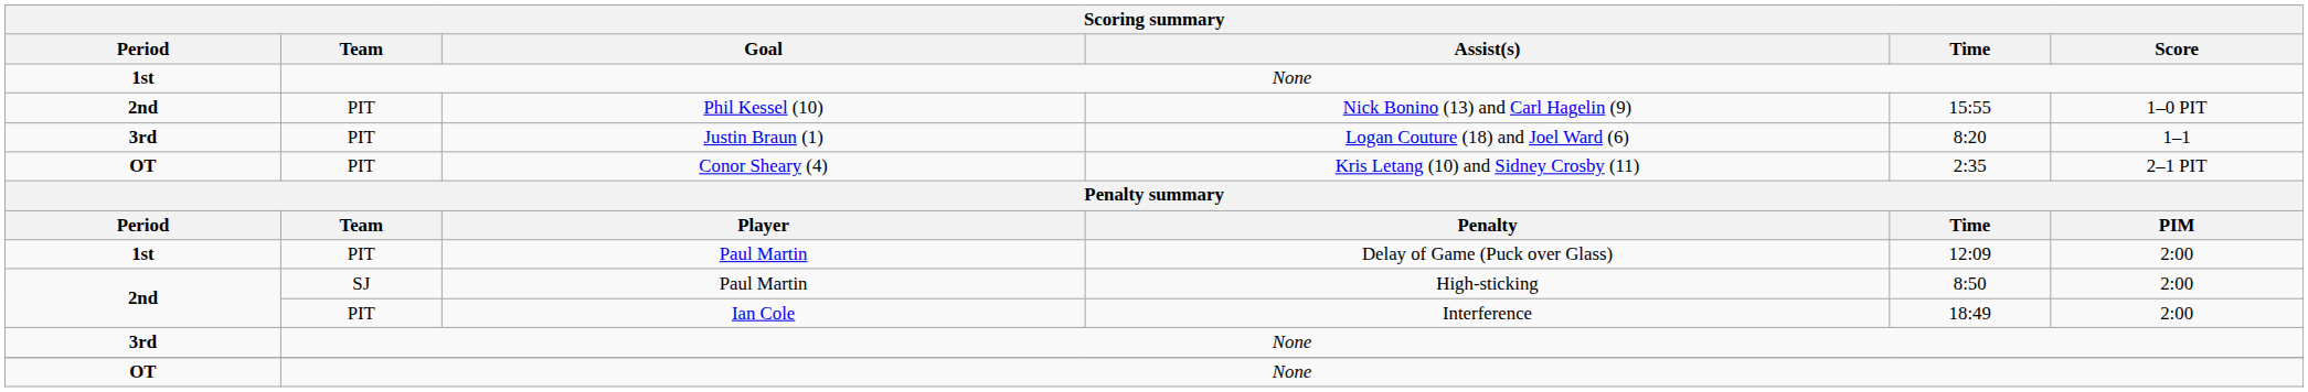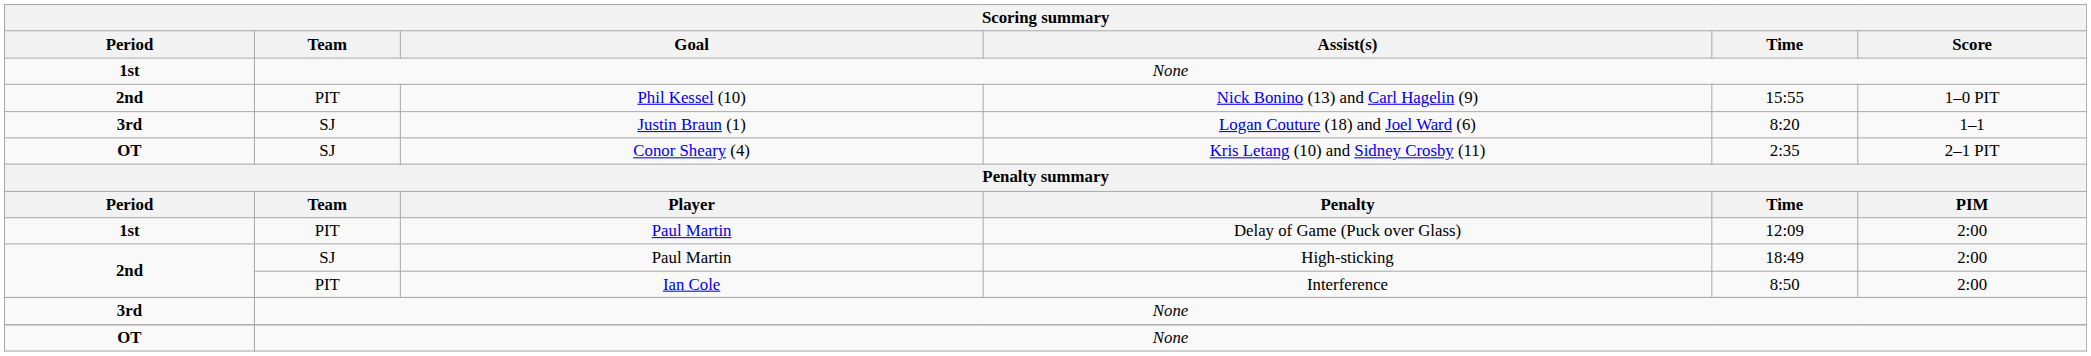 <table style="width:100%;" class="wikitable">
 <tr>
 <th colspan=6>Scoring summary</th>
 </tr>
 <tr>
 <th style="width:12%;">Period</th>
 <th style="width:7%;">Team</th>
 <th style="width:28%;">Goal</th>
 <th style="width:35%;">Assist(s)</th>
 <th style="width:7%;">Time</th>
 <th style="width:11%;">Score</th>
 </tr>
 <tr>
 <td style="text-align:center;"><strong>1st</strong></td>
 <td colspan="5" align=center><em>None</em></td>
 </tr>
 <tr>
 <td style="text-align:center;"><strong>2nd</strong></td>
 <td align=center>PIT</td>
 <td align=center><a href='#'>Phil Kessel</a> (10)</td>
 <td align=center><a href='#'>Nick Bonino</a> (13) and <a href='#'>Carl Hagelin</a> (9)</td>
 <td align=center>15:55</td>
 <td align=center>1–0 PIT</td>
 </tr>
 <tr>
 <td style="text-align:center;"><strong>3rd</strong></td>
-<td align=center>PIT</td>
+<td align=center>SJ</td>
 <td align=center><a href='#'>Justin Braun</a> (1)</td>
 <td align=center><a href='#'>Logan Couture</a> (18) and <a href='#'>Joel Ward</a> (6)</td>
 <td align=center>8:20</td>
 <td align=center>1–1</td>
 </tr>
 <tr>
 <td style="text-align:center;"><strong>OT</strong></td>
-<td align=center>PIT</td>
+<td align=center>SJ</td>
 <td align=center><a href='#'>Conor Sheary</a> (4)</td>
 <td align=center><a href='#'>Kris Letang</a> (10) and <a href='#'>Sidney Crosby</a> (11)</td>
 <td align=center>2:35</td>
 <td align=center>2–1 PIT</td>
 </tr>
 <tr>
 <th colspan=6>Penalty summary</th>
 </tr>
 <tr>
 <th style="width:12%;">Period</th>
 <th style="width:7%;">Team</th>
 <th style="width:28%;">Player</th>
 <th style="width:35%;">Penalty</th>
 <th style="width:7%;">Time</th>
 <th style="width:11%;">PIM</th>
 </tr>
 <tr>
 <td style="text-align:center;"><strong>1st</strong></td>
 <td align=center>PIT</td>
 <td align=center><a href='#'>Paul Martin</a></td>
 <td align=center>Delay of Game (Puck over Glass)</td>
 <td align=center>12:09</td>
 <td align=center>2:00</td>
 </tr>
 <tr>
 <td style="text-align:center;" rowspan="2"><strong>2nd</strong></td>
 <td align=center>SJ</td>
 <td align=center>Paul Martin</td>
 <td align=center>High-sticking</td>
-<td align=center>8:50</td>
+<td align=center>18:49</td>
 <td align=center>2:00</td>
 </tr>
 <tr>
 <td align=center>PIT</td>
 <td align=center><a href='#'>Ian Cole</a></td>
 <td align=center>Interference</td>
-<td align=center>18:49</td>
+<td align=center>8:50</td>
 <td align=center>2:00</td>
 </tr>
 <tr>
 </tr>
 <tr style="text-align:center;">
 <td><strong>3rd</strong></td>
 <td colspan="5"><em>None</em></td>
 </tr>
 <tr>
 </tr>
 <tr style="text-align:center;">
 <td><strong>OT</strong></td>
 <td colspan="5"><em>None</em></td>
 </tr>
 </table>
